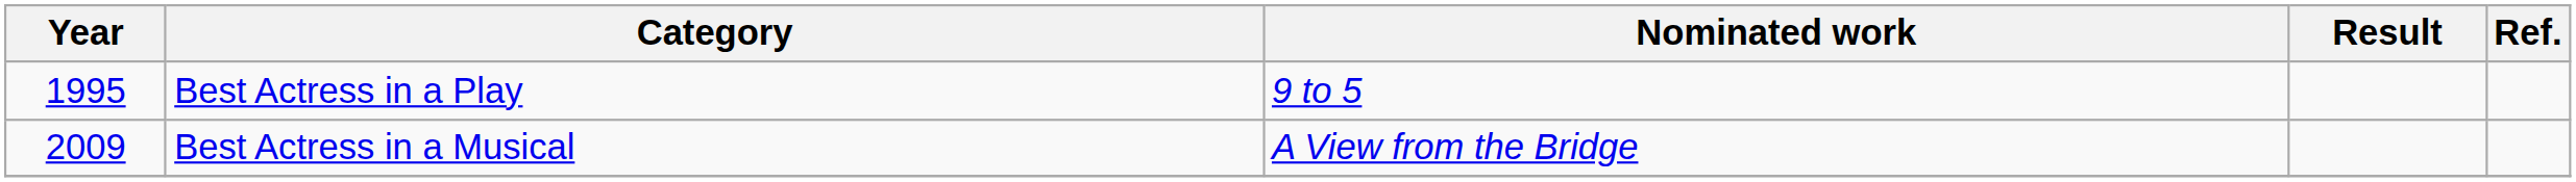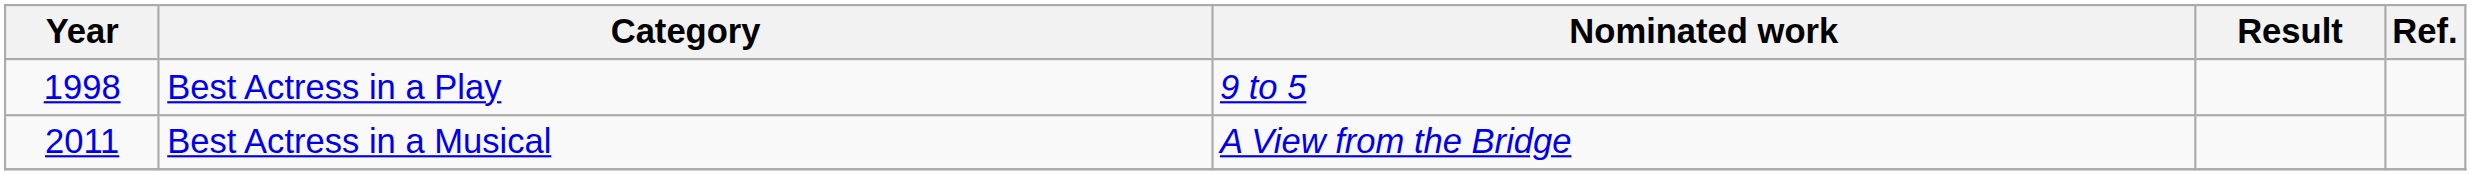 <table class=wikitable>
 <tr>
 <th scope="col" style="width:4em;">Year</th>
 <th scope="col" style="width:30em;">Category</th>
 <th scope="col" style="width:28em;">Nominated work</th>
 <th scope="col" style="width:5em;">Result</th>
 <th>Ref.</th>
 </tr>
 <tr>
-<td style="text-align:center;"><a href='#'>1995</a></td>
+<td style="text-align:center;"><a href='#'>1998</a></td>
 <td><a href='#'>Best Actress in a Play</a></td>
 <td><em><a href='#'>9 to 5</a></em></td>
 <td></td>
 <td style="text-align:center;"></td>
 </tr>
 <tr>
-<td style="text-align:center;"><a href='#'>2009</a></td>
+<td style="text-align:center;"><a href='#'>2011</a></td>
 <td><a href='#'>Best Actress in a Musical</a></td>
 <td><em><a href='#'>A View from the Bridge</a></em></td>
 <td></td>
 <td style="text-align:center;"></td>
 </tr>
 <tr>
 </tr>
 </table>
